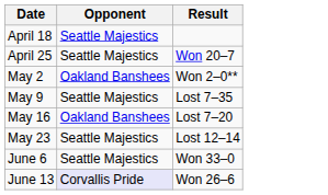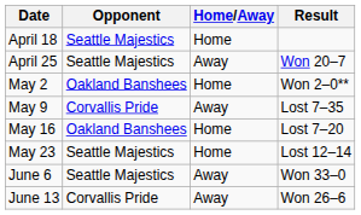 <table class="wikitable">
 <tr>
 <th>Date</th>
 <th>Opponent</th>
+<th><a href='#'>Home</a>/<a href='#'>Away</a></th>
 <th>Result</th>
 </tr>
 <tr>
 <td>April 18</td>
 <td><a href='#'>Seattle Majestics</a></td>
+<td>Home</td>
 <td></td>
 </tr>
 <tr>
 <td>April 25</td>
 <td>Seattle Majestics</td>
+<td>Away</td>
 <td><a href='#'>Won</a> 20–7</td>
 </tr>
 <tr>
 <td>May 2</td>
 <td><a href='#'>Oakland Banshees</a></td>
+<td>Home</td>
 <td>Won 2–0**</td>
 </tr>
 <tr>
 <td>May 9</td>
-<td>Seattle Majestics</td>
+<td><a href='#'>Corvallis Pride</a></td>
+<td>Away</td>
 <td>Lost 7–35</td>
 </tr>
 <tr>
 <td>May 16</td>
 <td><a href='#'>Oakland Banshees</a></td>
+<td>Home</td>
 <td>Lost 7–20</td>
 </tr>
 <tr>
 <td>May 23</td>
 <td>Seattle Majestics</td>
+<td>Home</td>
 <td>Lost 12–14</td>
 </tr>
 <tr>
 <td>June 6</td>
 <td>Seattle Majestics</td>
+<td>Away</td>
 <td>Won 33–0</td>
 </tr>
 <tr>
 <td>June 13</td>
-<td style="background: lavender;">Corvallis Pride</td>
+<td>Corvallis Pride</td>
+<td>Away</td>
 <td>Won 26–6</td>
 </tr>
 </table>
